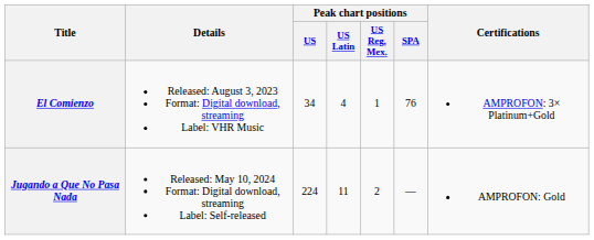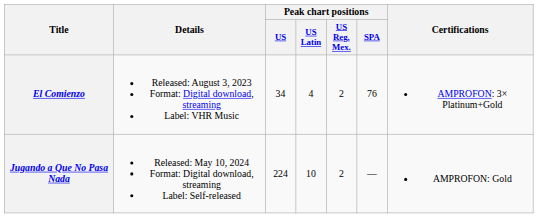 <table class="wikitable plainrowheaders" style="text-align:center;">
 <tr>
 <th scope="col" rowspan="2">Title</th>
 <th scope="col" rowspan="2">Details</th>
 <th scope="col" colspan="4">Peak chart positions</th>
 <th scope="col" rowspan="2">Certifications</th>
 </tr>
 <tr>
 <th scope="col" style="width:3em;font-size:90%;"><a href='#'>US</a><br></th>
 <th scope="col" style="width:3em;font-size:90%;"><a href='#'>US<br>Latin</a><br></th>
 <th scope="col" style="width:3em;font-size:90%;"><a href='#'>US<br>Reg.<br>Mex.</a><br></th>
 <th scope="col" style="width:3em;font-size:90%;"><a href='#'>SPA</a><br></th>
 </tr>
 <tr>
 <th scope="row"><em><a href='#'>El Comienzo</a></em></th>
 <td><br><ul><li>Released: August 3, 2023</li><li>Format: <a href='#'>Digital download</a>, <a href='#'>streaming</a></li><li>Label: VHR Music</li></ul></td>
 <td>34</td>
 <td>4</td>
-<td>1</td>
+<td>2</td>
 <td>76</td>
 <td><br><ul><li><a href='#'>AMPROFON</a>: 3× Platinum+Gold</li></ul></td>
 </tr>
 <tr>
 <th scope="row"><em><a href='#'>Jugando a Que No Pasa Nada</a></em></th>
 <td><br><ul><li>Released: May 10, 2024</li><li>Format: Digital download, streaming</li><li>Label: Self-released</li></ul></td>
 <td>224</td>
-<td>11</td>
+<td>10</td>
 <td>2</td>
 <td>—</td>
 <td><br><ul><li>AMPROFON: Gold</li></ul></td>
 </tr>
 </table>
